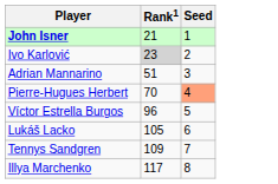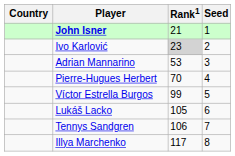 <table class="sortable wikitable">
 <tr>
+<th width="70">Country</th>
 <th width="175">Player</th>
 <th>Rank<sup>1</sup></th>
 <th>Seed</th>
 </tr>
 <tr style="background:#cfc;">
+<td></td>
 <td><strong><a href='#'>John Isner</a></strong></td>
 <td>21</td>
 <td>1</td>
 </tr>
 <tr>
+<td></td>
 <td><a href='#'>Ivo Karlović</a></td>
 <td style="background: lightgrey;">23</td>
 <td>2</td>
 </tr>
 <tr>
+<td></td>
 <td><a href='#'>Adrian Mannarino</a></td>
-<td>51</td>
+<td>53</td>
 <td>3</td>
 </tr>
 <tr>
+<td></td>
 <td><a href='#'>Pierre-Hugues Herbert</a></td>
 <td>70</td>
-<td style="background: lightsalmon;">4</td>
+<td>4</td>
 </tr>
 <tr>
+<td></td>
 <td><a href='#'>Víctor Estrella Burgos</a></td>
-<td>96</td>
+<td>99</td>
 <td>5</td>
 </tr>
 <tr>
+<td></td>
 <td><a href='#'>Lukáš Lacko</a></td>
 <td>105</td>
 <td>6</td>
 </tr>
 <tr>
+<td></td>
 <td><a href='#'>Tennys Sandgren</a></td>
-<td>109</td>
+<td>106</td>
 <td>7</td>
 </tr>
 <tr>
+<td></td>
 <td><a href='#'>Illya Marchenko</a></td>
 <td>117</td>
 <td>8</td>
 </tr>
 </table>
